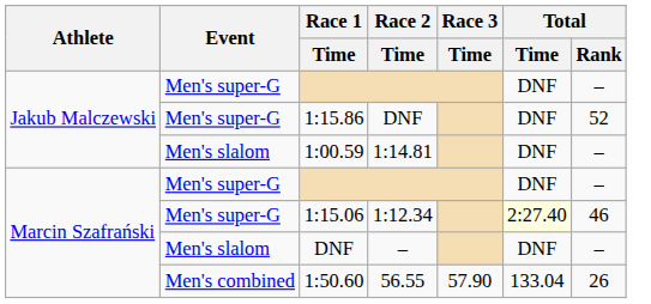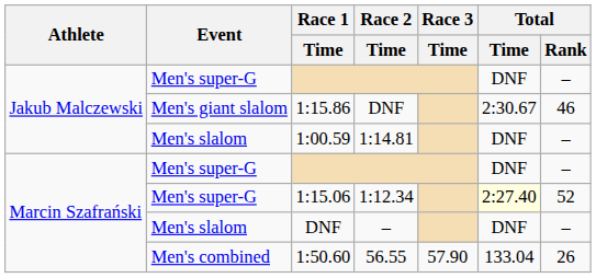 <table class="wikitable" style="font-size:90%">
 <tr>
 <th rowspan="2">Athlete</th>
 <th rowspan="2">Event</th>
 <th>Race 1</th>
 <th>Race 2</th>
 <th>Race 3</th>
 <th colspan="2">Total</th>
 </tr>
 <tr>
 <th>Time</th>
 <th>Time</th>
 <th>Time</th>
 <th>Time</th>
 <th>Rank</th>
 </tr>
 <tr align=center>
 <td align=left rowspan=3><a href='#'>Jakub Malczewski</a></td>
 <td align=left><a href='#'>Men's super-G</a></td>
 <td colspan="3" bgcolor="wheat"></td>
 <td align="center">DNF</td>
 <td align="center">–</td>
 </tr>
 <tr>
-<td align=left><a href='#'>Men's super-G</a></td>
+<td align=left><a href='#'>Men's giant slalom</a></td>
 <td align="center">1:15.86</td>
 <td align="center">DNF</td>
 <td colspan="1" bgcolor="wheat"></td>
-<td align="center">DNF</td>
-<td align="center">52</td>
+<td align="center">2:30.67</td>
+<td align="center">46</td>
 </tr>
 <tr>
 <td align=left><a href='#'>Men's slalom</a></td>
 <td align="center">1:00.59</td>
 <td align="center">1:14.81</td>
 <td colspan="1" bgcolor="wheat"></td>
 <td align="center">DNF</td>
 <td align="center">–</td>
 </tr>
 <tr>
 <td align=left rowspan=4><a href='#'>Marcin Szafrański</a></td>
 <td align=left><a href='#'>Men's super-G</a></td>
 <td colspan="3" bgcolor="wheat"></td>
 <td align="center">DNF</td>
 <td align="center">–</td>
 </tr>
 <tr>
 <td align=left><a href='#'>Men's super-G</a></td>
 <td align="center">1:15.06</td>
 <td align="center">1:12.34</td>
 <td colspan="1" bgcolor="wheat"></td>
 <td align="center" style="background: lightyellow;">2:27.40</td>
-<td align="center">46</td>
+<td align="center">52</td>
 </tr>
 <tr>
 <td align=left><a href='#'>Men's slalom</a></td>
 <td align="center">DNF</td>
 <td align="center">–</td>
 <td colspan="1" bgcolor="wheat"></td>
 <td align="center">DNF</td>
 <td align="center">–</td>
 </tr>
 <tr>
 <td align=left><a href='#'>Men's combined</a></td>
 <td align="center">1:50.60</td>
 <td align="center">56.55</td>
 <td align="center">57.90</td>
 <td align="center">133.04</td>
 <td align="center">26</td>
 </tr>
 </table>
